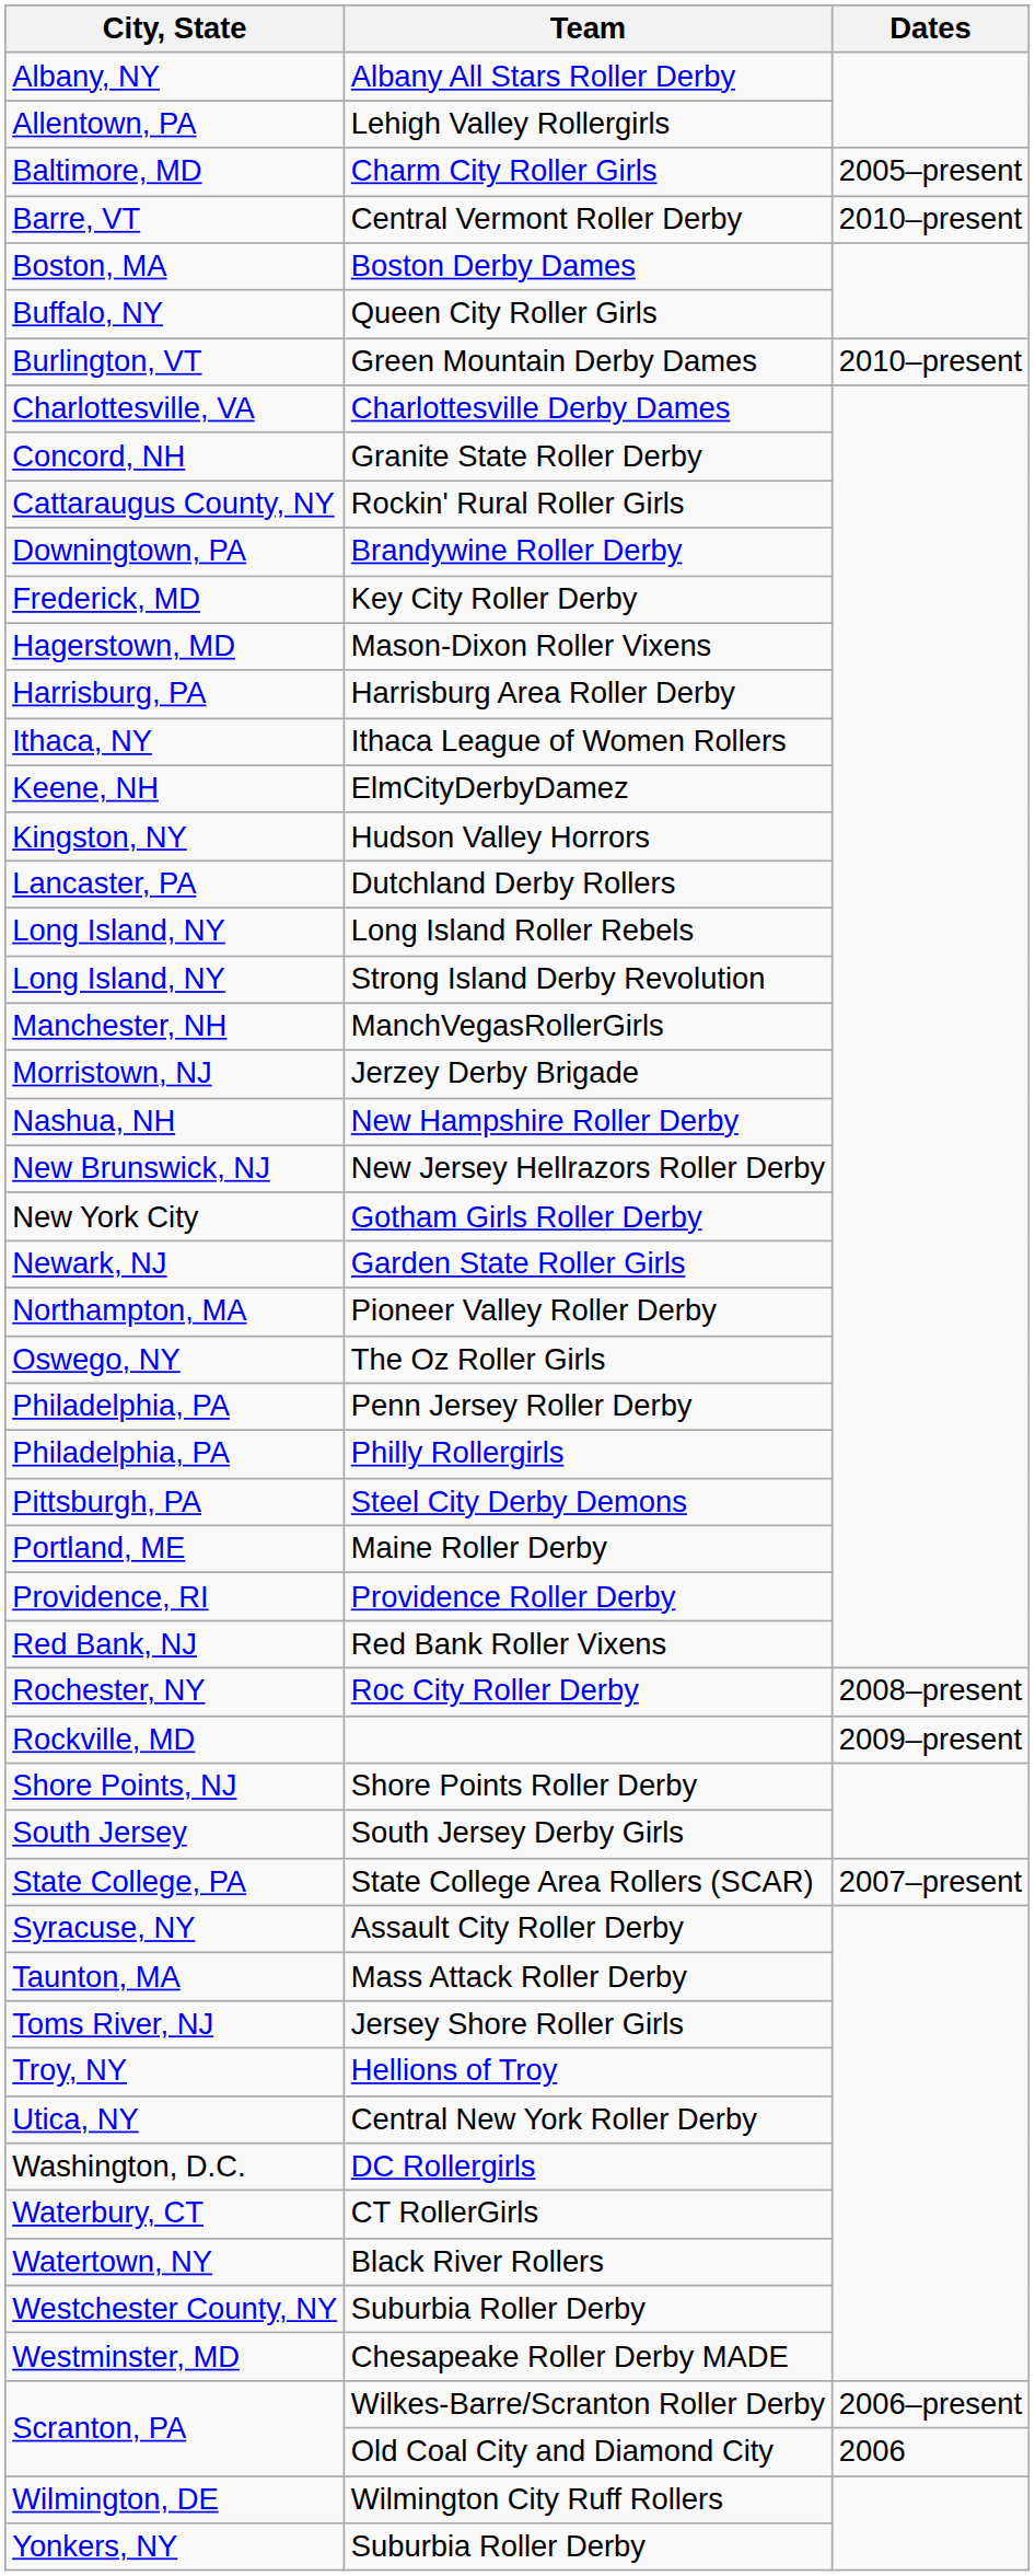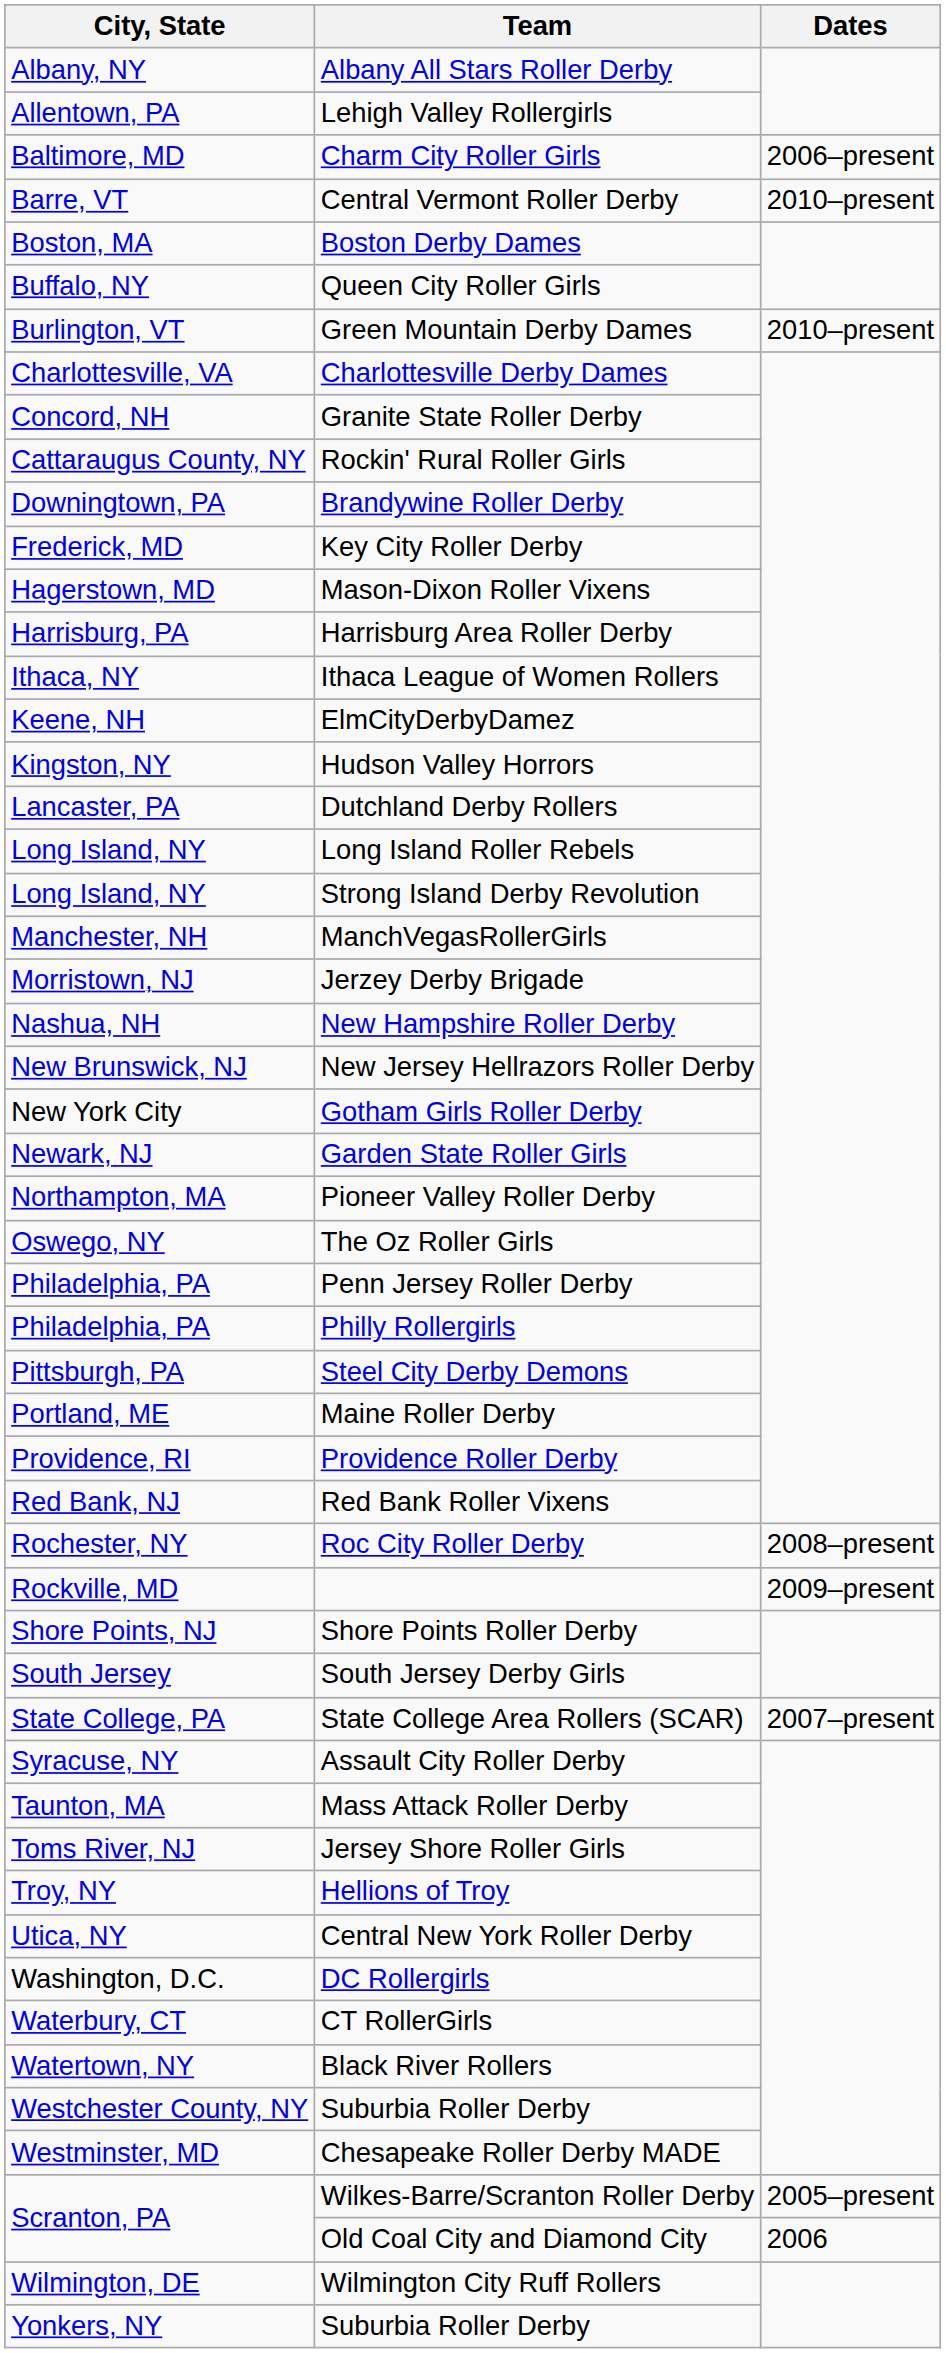 <table class="wikitable sortable collapsible collapsed">
 <tr>
 <th>City, State</th>
 <th>Team</th>
 <th>Dates</th>
 </tr>
 <tr>
 <td><a href='#'>Albany, NY</a></td>
 <td><a href='#'>Albany All Stars Roller Derby</a></td>
 </tr>
 <tr>
 <td><a href='#'>Allentown, PA</a></td>
 <td>Lehigh Valley Rollergirls</td>
 </tr>
 <tr>
 <td><a href='#'>Baltimore, MD</a></td>
 <td><a href='#'>Charm City Roller Girls</a></td>
-<td>2005–present</td>
+<td>2006–present</td>
 </tr>
 <tr>
 <td><a href='#'>Barre, VT</a></td>
 <td>Central Vermont Roller Derby</td>
 <td>2010–present</td>
 </tr>
 <tr>
 <td><a href='#'>Boston, MA</a></td>
 <td><a href='#'>Boston Derby Dames</a></td>
 </tr>
 <tr>
 <td><a href='#'>Buffalo, NY</a></td>
 <td>Queen City Roller Girls</td>
 </tr>
 <tr>
 <td><a href='#'>Burlington, VT</a></td>
 <td>Green Mountain Derby Dames</td>
 <td>2010–present</td>
 </tr>
 <tr>
 <td><a href='#'>Charlottesville, VA</a></td>
 <td><a href='#'>Charlottesville Derby Dames</a></td>
 </tr>
 <tr>
 <td><a href='#'>Concord, NH</a></td>
 <td>Granite State Roller Derby</td>
 </tr>
 <tr>
 <td><a href='#'>Cattaraugus County, NY</a></td>
 <td>Rockin' Rural Roller Girls</td>
 </tr>
 <tr>
 <td><a href='#'>Downingtown, PA</a></td>
 <td><a href='#'>Brandywine Roller Derby</a></td>
 </tr>
 <tr>
 <td><a href='#'>Frederick, MD</a></td>
 <td>Key City Roller Derby</td>
 </tr>
 <tr>
 <td><a href='#'>Hagerstown, MD</a></td>
 <td>Mason-Dixon Roller Vixens</td>
 </tr>
 <tr>
 <td><a href='#'>Harrisburg, PA</a></td>
 <td>Harrisburg Area Roller Derby</td>
 </tr>
 <tr>
 <td><a href='#'>Ithaca, NY</a></td>
 <td>Ithaca League of Women Rollers</td>
 </tr>
 <tr>
 <td><a href='#'>Keene, NH</a></td>
 <td>ElmCityDerbyDamez</td>
 </tr>
 <tr>
 <td><a href='#'>Kingston, NY</a></td>
 <td>Hudson Valley Horrors</td>
 </tr>
 <tr>
 <td><a href='#'>Lancaster, PA</a></td>
 <td>Dutchland Derby Rollers</td>
 </tr>
 <tr>
 <td><a href='#'>Long Island, NY</a></td>
 <td>Long Island Roller Rebels</td>
 </tr>
 <tr>
 <td><a href='#'>Long Island, NY</a></td>
 <td>Strong Island Derby Revolution</td>
 </tr>
 <tr>
 <td><a href='#'>Manchester, NH</a></td>
 <td>ManchVegasRollerGirls</td>
 </tr>
 <tr>
 <td><a href='#'>Morristown, NJ</a></td>
 <td>Jerzey Derby Brigade</td>
 </tr>
 <tr>
 <td><a href='#'>Nashua, NH</a></td>
 <td><a href='#'>New Hampshire Roller Derby</a></td>
 </tr>
 <tr>
 <td><a href='#'>New Brunswick, NJ</a></td>
 <td>New Jersey Hellrazors Roller Derby</td>
 </tr>
 <tr>
 <td>New York City</td>
 <td><a href='#'>Gotham Girls Roller Derby</a></td>
 </tr>
 <tr>
 <td><a href='#'>Newark, NJ</a></td>
 <td><a href='#'>Garden State Roller Girls</a></td>
 </tr>
 <tr>
 <td><a href='#'>Northampton, MA</a></td>
 <td>Pioneer Valley Roller Derby</td>
 </tr>
 <tr>
 <td><a href='#'>Oswego, NY</a></td>
 <td>The Oz Roller Girls</td>
 </tr>
 <tr>
 <td><a href='#'>Philadelphia, PA</a></td>
 <td>Penn Jersey Roller Derby</td>
 </tr>
 <tr>
 <td><a href='#'>Philadelphia, PA</a></td>
 <td><a href='#'>Philly Rollergirls</a></td>
 </tr>
 <tr>
 <td><a href='#'>Pittsburgh, PA</a></td>
 <td><a href='#'>Steel City Derby Demons</a></td>
 </tr>
 <tr>
 <td><a href='#'>Portland, ME</a></td>
 <td>Maine Roller Derby</td>
 </tr>
 <tr>
 <td><a href='#'>Providence, RI</a></td>
 <td><a href='#'>Providence Roller Derby</a></td>
 </tr>
 <tr>
 <td><a href='#'>Red Bank, NJ</a></td>
 <td>Red Bank Roller Vixens</td>
 </tr>
 <tr>
 <td><a href='#'>Rochester, NY</a></td>
 <td><a href='#'>Roc City Roller Derby</a></td>
 <td>2008–present</td>
 </tr>
 <tr>
 <td><a href='#'>Rockville, MD</a></td>
 <td></td>
 <td>2009–present</td>
 </tr>
 <tr>
 <td><a href='#'>Shore Points, NJ</a></td>
 <td>Shore Points Roller Derby</td>
 </tr>
 <tr>
 <td><a href='#'>South Jersey</a></td>
 <td>South Jersey Derby Girls</td>
 </tr>
 <tr>
 <td><a href='#'>State College, PA</a></td>
 <td>State College Area Rollers (SCAR)</td>
 <td>2007–present</td>
 </tr>
 <tr>
 <td><a href='#'>Syracuse, NY</a></td>
 <td>Assault City Roller Derby</td>
 </tr>
 <tr>
 <td><a href='#'>Taunton, MA</a></td>
 <td>Mass Attack Roller Derby</td>
 </tr>
 <tr>
 <td><a href='#'>Toms River, NJ</a></td>
 <td>Jersey Shore Roller Girls</td>
 </tr>
 <tr>
 <td><a href='#'>Troy, NY</a></td>
 <td><a href='#'>Hellions of Troy</a></td>
 </tr>
 <tr>
 <td><a href='#'>Utica, NY</a></td>
 <td>Central New York Roller Derby</td>
 </tr>
 <tr>
 <td>Washington, D.C.</td>
 <td><a href='#'>DC Rollergirls</a></td>
 </tr>
 <tr>
 <td><a href='#'>Waterbury, CT</a></td>
 <td>CT RollerGirls</td>
 </tr>
 <tr>
 <td><a href='#'>Watertown, NY</a></td>
 <td>Black River Rollers</td>
 </tr>
 <tr>
 <td><a href='#'>Westchester County, NY</a></td>
 <td>Suburbia Roller Derby</td>
 </tr>
 <tr>
 <td><a href='#'>Westminster, MD</a></td>
 <td>Chesapeake Roller Derby MADE</td>
 </tr>
 <tr>
 <td rowspan=2><a href='#'>Scranton, PA</a></td>
 <td>Wilkes-Barre/Scranton Roller Derby</td>
-<td>2006–present</td>
+<td>2005–present</td>
 </tr>
 <tr>
 <td>Old Coal City and Diamond City</td>
 <td>2006</td>
 </tr>
 <tr>
 <td><a href='#'>Wilmington, DE</a></td>
 <td>Wilmington City Ruff Rollers</td>
 </tr>
 <tr>
 <td><a href='#'>Yonkers, NY</a></td>
 <td>Suburbia Roller Derby</td>
 </tr>
 </table>
